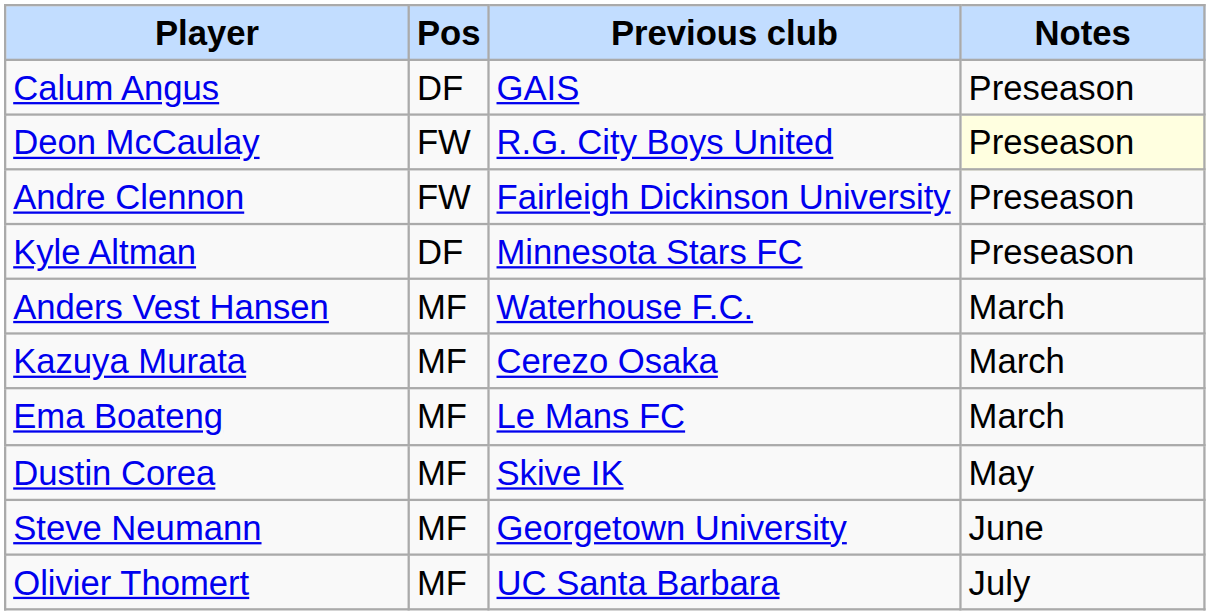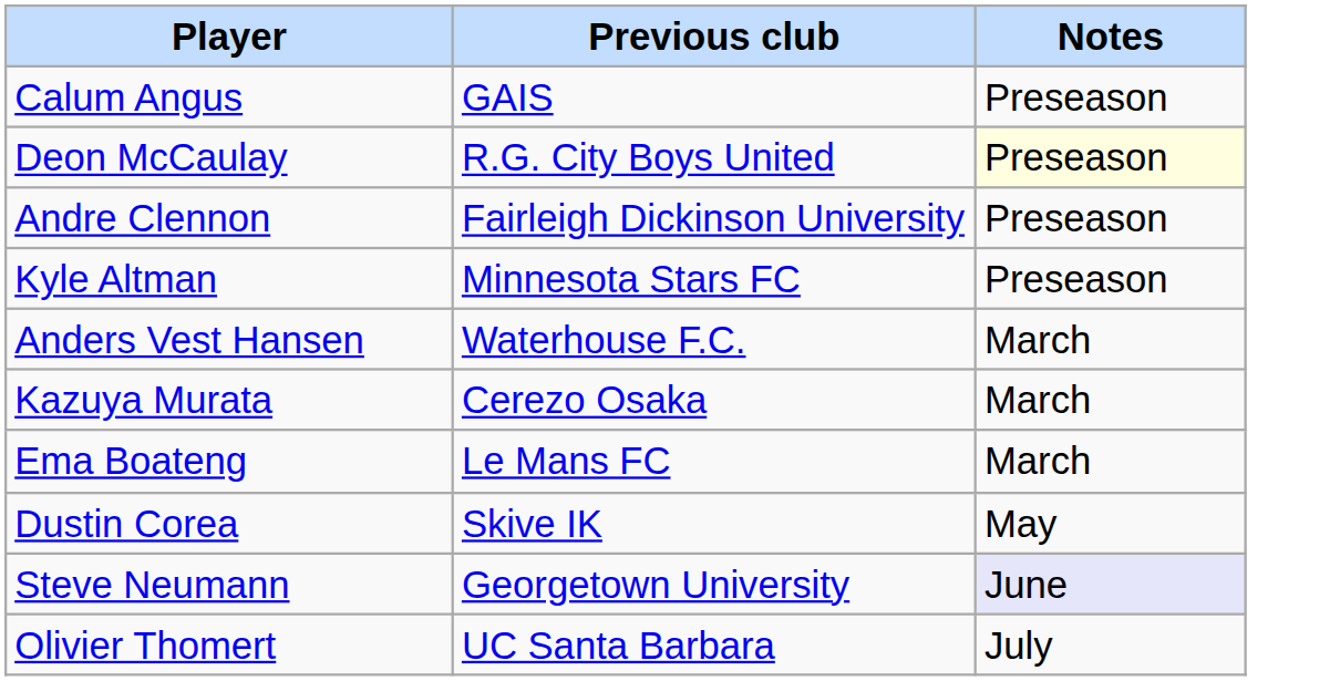 <table class="wikitable" style="text-align:left; font-size:95%;">
 <tr>
 <th style="background:#c2ddff; width:170px;">Player</th>
-<th style="background:#c2ddff; width:25px;">Pos</th>
 <th style="background:#c2ddff; width:200px;">Previous club</th>
 <th style="background:#c2ddff; width:100px;">Notes</th>
 </tr>
 <tr>
 <td> <a href='#'>Calum Angus</a></td>
-<td>DF</td>
 <td><a href='#'>GAIS</a></td>
 <td>Preseason</td>
 </tr>
 <tr>
 <td> <a href='#'>Deon McCaulay</a></td>
-<td>FW</td>
 <td><a href='#'>R.G. City Boys United</a></td>
 <td style="background: lightyellow;">Preseason</td>
 </tr>
 <tr>
 <td> <a href='#'>Andre Clennon</a></td>
-<td>FW</td>
 <td><a href='#'>Fairleigh Dickinson University</a></td>
 <td>Preseason</td>
 </tr>
 <tr>
 <td> <a href='#'>Kyle Altman</a></td>
-<td>DF</td>
 <td><a href='#'>Minnesota Stars FC</a></td>
 <td>Preseason</td>
 </tr>
 <tr>
 <td> <a href='#'>Anders Vest Hansen</a></td>
-<td>MF</td>
 <td><a href='#'>Waterhouse F.C.</a></td>
 <td>March</td>
 </tr>
 <tr>
 <td> <a href='#'>Kazuya Murata</a></td>
-<td>MF</td>
 <td><a href='#'>Cerezo Osaka</a></td>
 <td>March</td>
 </tr>
 <tr>
 <td> <a href='#'>Ema Boateng</a></td>
-<td>MF</td>
 <td> <a href='#'>Le Mans FC</a></td>
 <td>March</td>
 </tr>
 <tr>
 <td> <a href='#'>Dustin Corea</a></td>
-<td>MF</td>
 <td> <a href='#'>Skive IK</a></td>
 <td>May</td>
 </tr>
 <tr>
 <td> <a href='#'>Steve Neumann</a></td>
-<td>MF</td>
 <td><a href='#'>Georgetown University</a></td>
-<td>June</td>
+<td style="background: lavender;">June</td>
 </tr>
 <tr>
 <td> <a href='#'>Olivier Thomert</a></td>
-<td>MF</td>
 <td><a href='#'>UC Santa Barbara</a></td>
 <td>July</td>
 </tr>
 </table>
